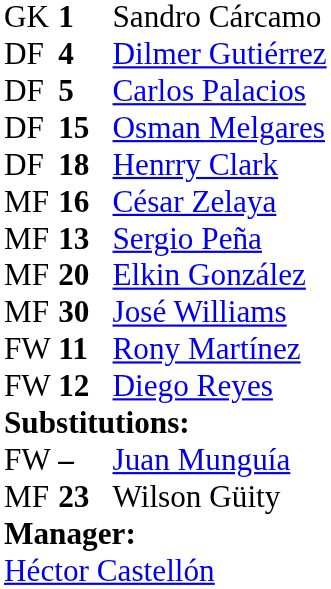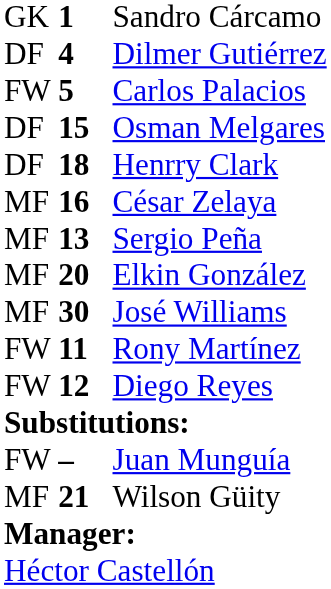 <table style = "font-size: 90%" cellspacing = "0" cellpadding = "0">
 <tr>
 <td colspan = 4></td>
 </tr>
 <tr>
 <th style="width:25px;"></th>
 <th style="width:25px;"></th>
 </tr>
 <tr>
 <td>GK</td>
 <td><strong>1</strong></td>
 <td> Sandro Cárcamo</td>
 </tr>
 <tr>
 <td>DF</td>
 <td><strong>4</strong></td>
 <td> <a href='#'>Dilmer Gutiérrez</a></td>
 </tr>
 <tr>
-<td>DF</td>
+<td>FW</td>
 <td><strong>5</strong></td>
 <td> <a href='#'>Carlos Palacios</a></td>
 </tr>
 <tr>
 <td>DF</td>
 <td><strong>15</strong></td>
 <td> <a href='#'>Osman Melgares</a></td>
 </tr>
 <tr>
 <td>DF</td>
 <td><strong>18</strong></td>
 <td> <a href='#'>Henrry Clark</a></td>
 </tr>
 <tr>
 <td>MF</td>
 <td><strong>16</strong></td>
 <td> <a href='#'>César Zelaya</a></td>
 </tr>
 <tr>
 <td>MF</td>
 <td><strong>13</strong></td>
 <td> <a href='#'>Sergio Peña</a></td>
 <td></td>
 <td></td>
 </tr>
 <tr>
 <td>MF</td>
 <td><strong>20</strong></td>
 <td> <a href='#'>Elkin González</a></td>
 <td></td>
 <td></td>
 </tr>
 <tr>
 <td>MF</td>
 <td><strong>30</strong></td>
 <td> <a href='#'>José Williams</a></td>
 </tr>
 <tr>
 <td>FW</td>
 <td><strong>11</strong></td>
 <td> <a href='#'>Rony Martínez</a></td>
 </tr>
 <tr>
 <td>FW</td>
 <td><strong>12</strong></td>
 <td> <a href='#'>Diego Reyes</a></td>
 <td></td>
 <td></td>
 </tr>
 <tr>
 <td colspan = 3><strong>Substitutions:</strong></td>
 </tr>
 <tr>
 <td>FW</td>
 <td><strong>–</strong></td>
 <td> <a href='#'>Juan Munguía</a></td>
 <td></td>
 <td></td>
 </tr>
 <tr>
 <td>MF</td>
-<td><strong>23</strong></td>
+<td><strong>21</strong></td>
 <td> Wilson Güity</td>
 <td></td>
 <td></td>
 <td></td>
 <td></td>
 </tr>
 <tr>
 <td colspan = 3><strong>Manager:</strong></td>
 </tr>
 <tr>
 <td colspan = 3> <a href='#'>Héctor Castellón</a></td>
 </tr>
 </table>
